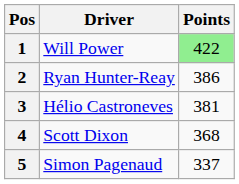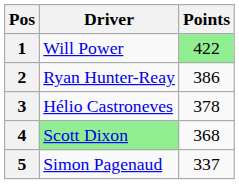 <table class="wikitable" style="font-size: 95%;">
 <tr>
 <th>Pos</th>
 <th>Driver</th>
 <th>Points</th>
 </tr>
 <tr>
 <th>1</th>
 <td> <a href='#'>Will Power</a></td>
 <td style="background: lightgreen; text-align:center;">422</td>
 </tr>
 <tr>
 <th>2</th>
 <td> <a href='#'>Ryan Hunter-Reay</a></td>
 <td style="text-align:center;">386</td>
 </tr>
 <tr>
 <th>3</th>
 <td> <a href='#'>Hélio Castroneves</a></td>
-<td style="text-align:center;">381</td>
+<td style="text-align:center;">378</td>
 </tr>
 <tr>
 <th>4</th>
-<td> <a href='#'>Scott Dixon</a></td>
+<td style="background: lightgreen;"> <a href='#'>Scott Dixon</a></td>
 <td style="text-align:center;">368</td>
 </tr>
 <tr>
 <th>5</th>
 <td> <a href='#'>Simon Pagenaud</a></td>
 <td style="text-align:center;">337</td>
 </tr>
 </table>
